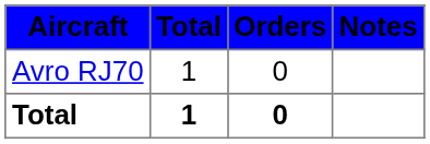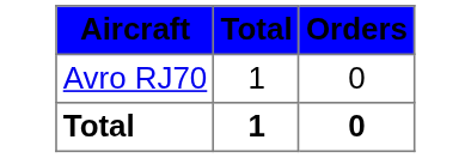 <table class="toccolours" border="1" cellpadding="3" style="border-collapse:collapse;margin:1em auto">
 <tr style="background:#0000FF;">
 <th><span>Aircraft</span></th>
 <th><span>Total</span></th>
 <th><span>Orders</span></th>
-<th><span>Notes</span></th>
 </tr>
 <tr>
 <td><a href='#'>Avro RJ70</a></td>
 <td style="text-align:center;">1</td>
 <td style="text-align:center;">0</td>
-<td></td>
 </tr>
 <tr>
 <td><strong>Total</strong></td>
 <th>1</th>
 <th>0</th>
-<td></td>
 </tr>
 </table>
